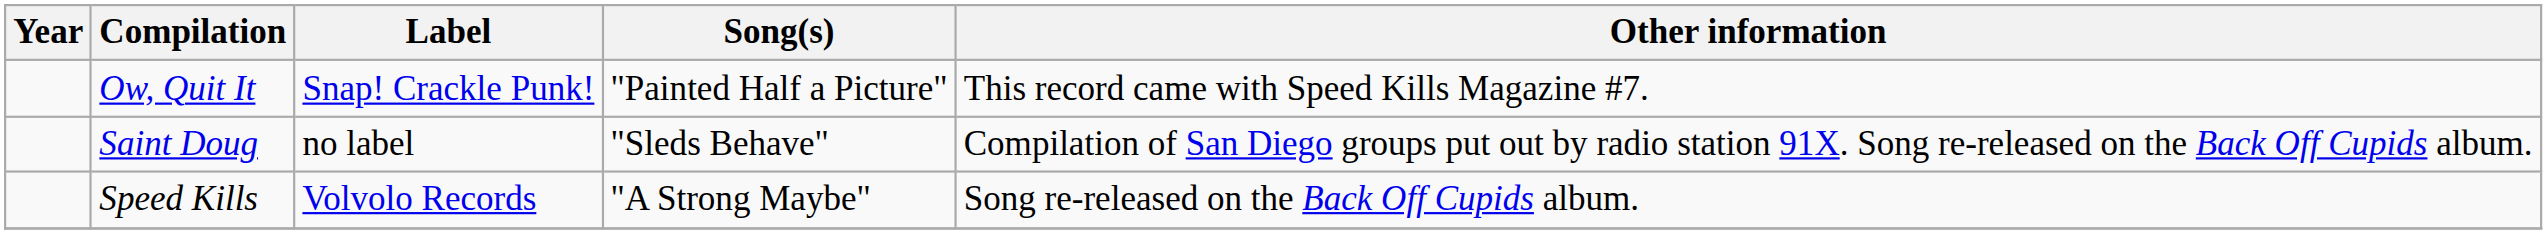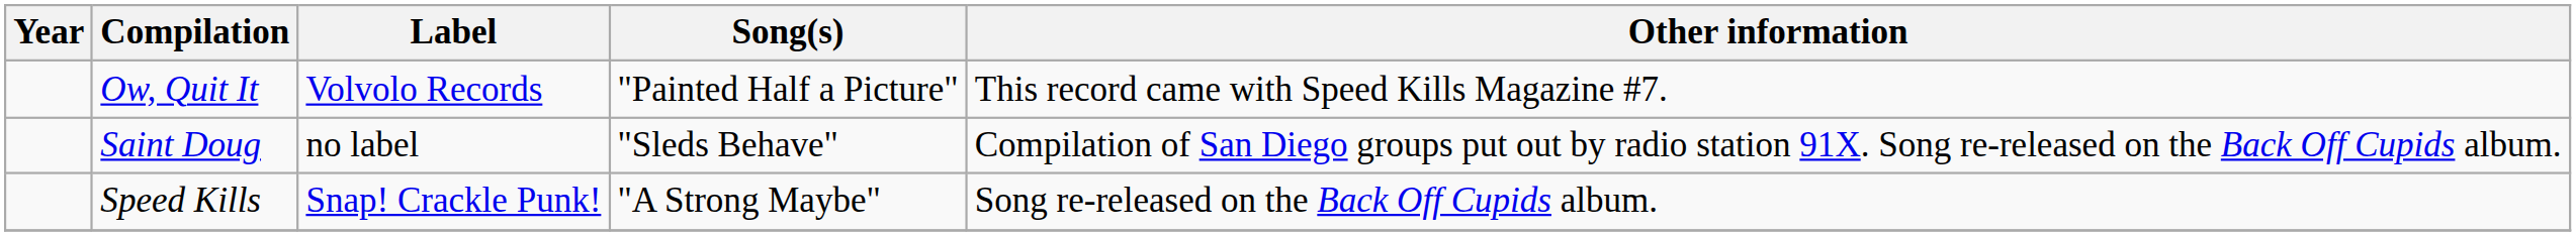 <table class="wikitable">
 <tr>
 <th>Year</th>
 <th>Compilation</th>
 <th>Label</th>
 <th>Song(s)</th>
 <th>Other information</th>
 </tr>
 <tr>
 <td></td>
 <td><em><a href='#'>Ow, Quit It</a></em></td>
-<td><a href='#'>Snap! Crackle Punk!</a></td>
+<td><a href='#'>Volvolo Records</a></td>
 <td>"Painted Half a Picture"</td>
 <td>This record came with Speed Kills Magazine #7.</td>
 </tr>
 <tr>
 <td></td>
 <td><em><a href='#'>Saint Doug</a></em></td>
 <td>no label</td>
 <td>"Sleds Behave"</td>
 <td>Compilation of <a href='#'>San Diego</a> groups put out by radio station <a href='#'>91X</a>. Song re-released on the <em><a href='#'>Back Off Cupids</a></em> album.</td>
 </tr>
 <tr>
 <td></td>
 <td><em>Speed Kills</em></td>
-<td><a href='#'>Volvolo Records</a></td>
+<td><a href='#'>Snap! Crackle Punk!</a></td>
 <td>"A Strong Maybe"</td>
 <td>Song re-released on the <em><a href='#'>Back Off Cupids</a></em> album.</td>
 </tr>
 <tr>
 </tr>
 </table>
